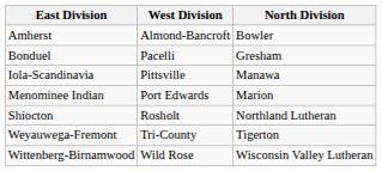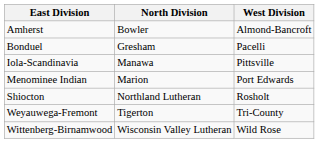 <table class="wikitable">
 <tr>
 <th>East Division</th>
+<th>North Division</th>
 <th>West Division</th>
-<th>North Division</th>
 </tr>
 <tr>
 <td>Amherst</td>
+<td>Bowler</td>
 <td>Almond-Bancroft</td>
-<td>Bowler</td>
 </tr>
 <tr>
 <td>Bonduel</td>
+<td>Gresham</td>
 <td>Pacelli</td>
-<td>Gresham</td>
 </tr>
 <tr>
 <td>Iola-Scandinavia</td>
+<td>Manawa</td>
 <td>Pittsville</td>
-<td>Manawa</td>
 </tr>
 <tr>
 <td>Menominee Indian</td>
+<td>Marion</td>
 <td>Port Edwards</td>
-<td>Marion</td>
 </tr>
 <tr>
 <td>Shiocton</td>
+<td>Northland Lutheran</td>
 <td>Rosholt</td>
-<td>Northland Lutheran</td>
 </tr>
 <tr>
 <td>Weyauwega-Fremont</td>
+<td>Tigerton</td>
 <td>Tri-County</td>
-<td>Tigerton</td>
 </tr>
 <tr>
 <td>Wittenberg-Birnamwood</td>
+<td>Wisconsin Valley Lutheran</td>
 <td>Wild Rose</td>
-<td>Wisconsin Valley Lutheran</td>
 </tr>
 </table>
